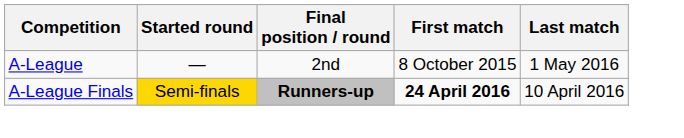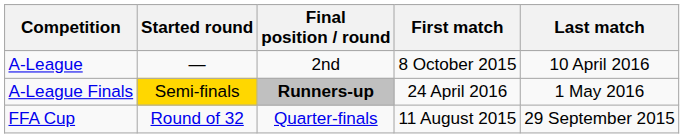 <table class="wikitable">
 <tr>
 <th>Competition</th>
 <th>Started round</th>
 <th>Final <br>position / round</th>
 <th>First match</th>
 <th>Last match</th>
 </tr>
 <tr style="text-align: center">
 <td align=left><a href='#'>A-League</a></td>
 <td>—</td>
 <td>2nd</td>
 <td>8 October 2015</td>
-<td>1 May 2016</td>
+<td>10 April 2016</td>
 </tr>
 <tr style="text-align: center">
 <td align=left><a href='#'>A-League Finals</a></td>
 <td style="background: gold;">Semi-finals</td>
 <td style="background:silver;"><strong>Runners-up</strong></td>
-<td><strong>24 April 2016</strong></td>
-<td>10 April 2016</td>
+<td>24 April 2016</td>
+<td>1 May 2016</td>
+</tr>
+<tr style="text-align: center">
+<td align=left><a href='#'>FFA Cup</a></td>
+<td><a href='#'>Round of 32</a></td>
+<td><a href='#'>Quarter-finals</a></td>
+<td>11 August 2015</td>
+<td>29 September 2015</td>
 </tr>
 </table>
